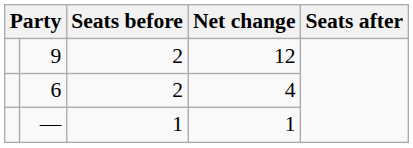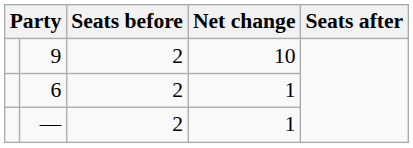 <table class=wikitable style="text-align:right">
 <tr>
 <th colspan="2">Party</th>
 <th>Seats before</th>
 <th>Net change</th>
 <th>Seats after</th>
 </tr>
 <tr>
 <td></td>
 <td>9</td>
 <td> 2</td>
-<td>12</td>
+<td>10</td>
 </tr>
 <tr>
 <td></td>
 <td>6</td>
 <td> 2</td>
-<td>4</td>
+<td>1</td>
 </tr>
 <tr>
 <td></td>
 <td>—</td>
-<td> 1</td>
+<td> 2</td>
 <td>1</td>
 </tr>
 </table>
